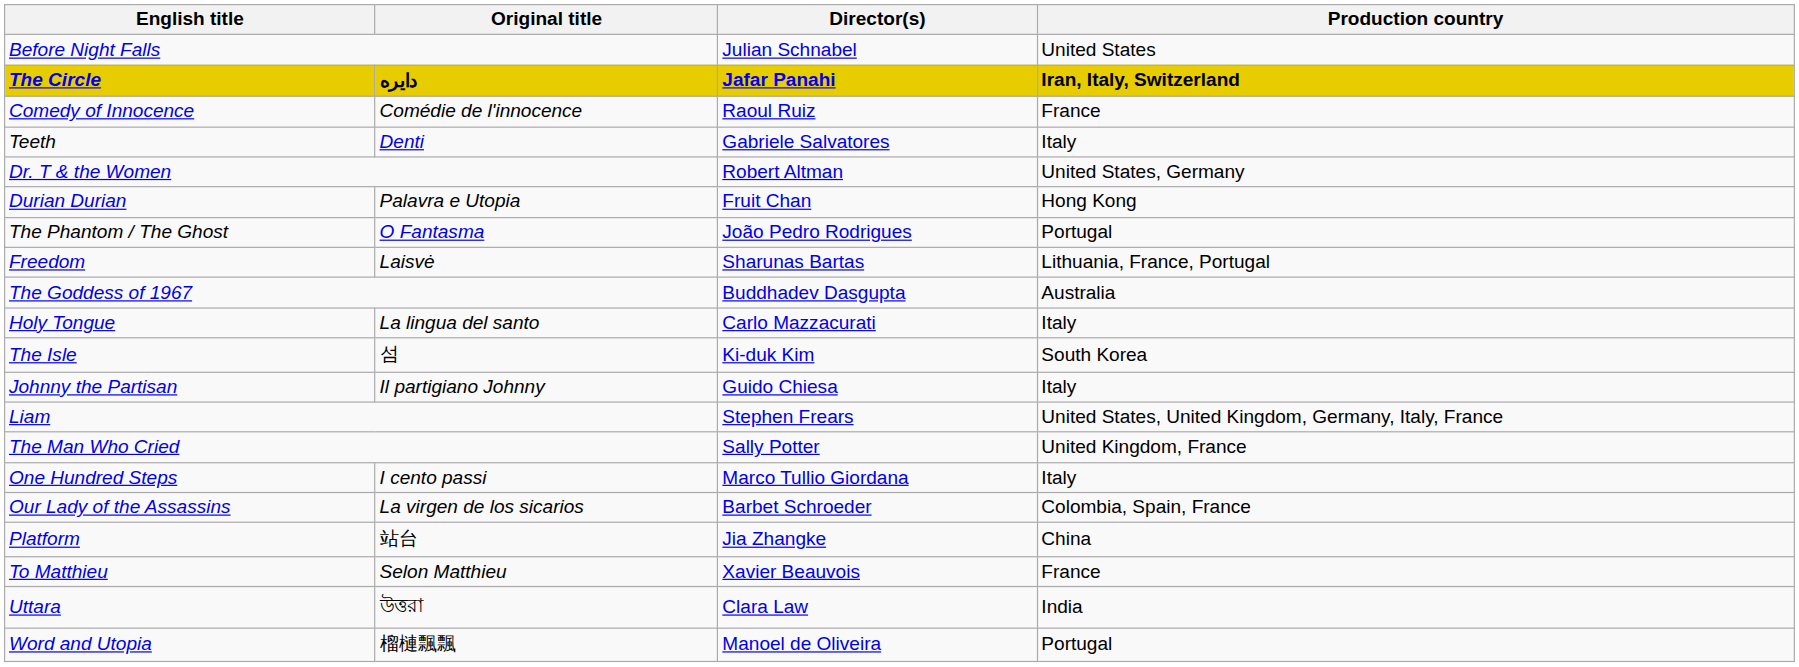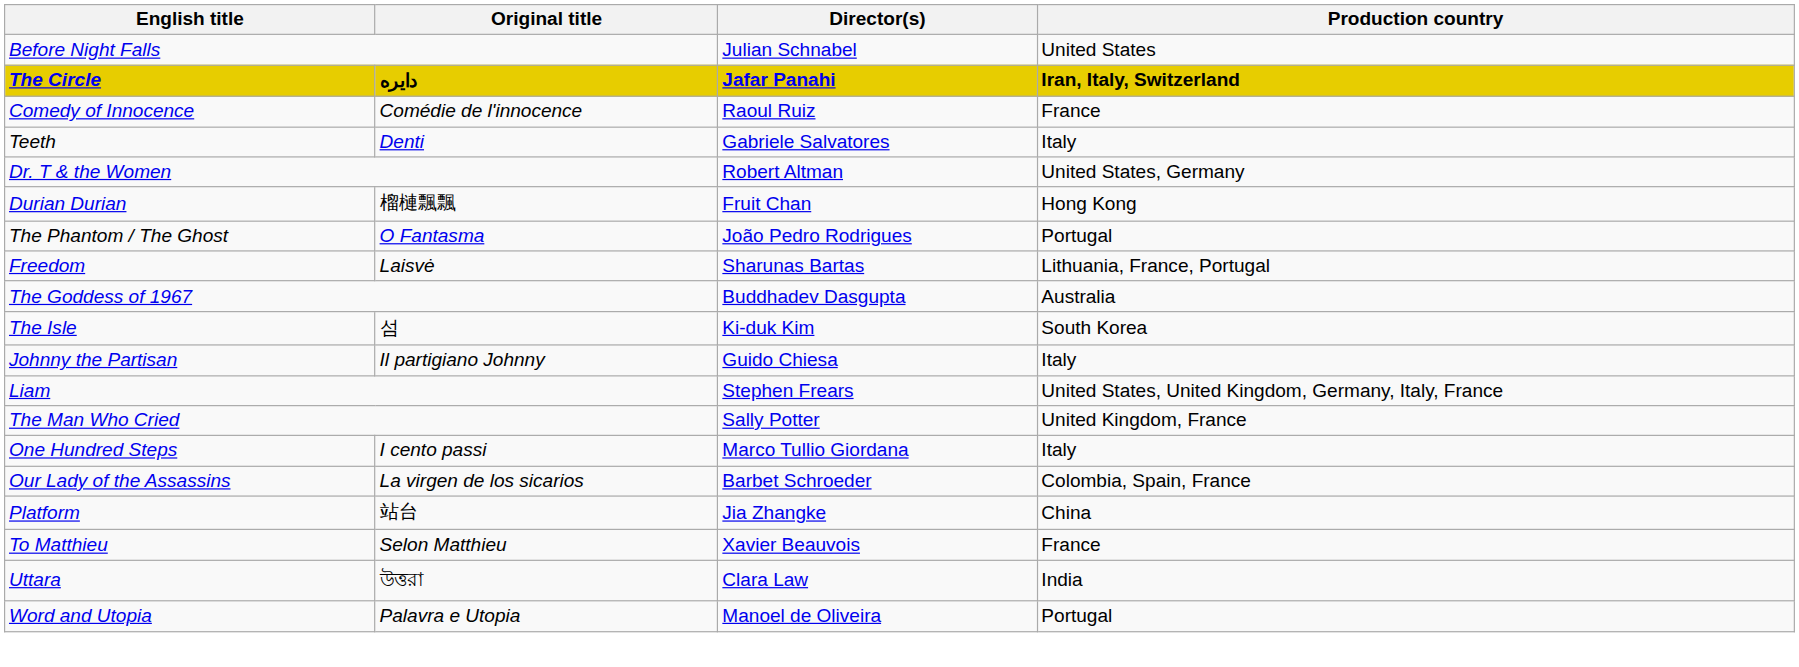 <table class="wikitable" width="95%">
 <tr>
 <th>English title</th>
 <th>Original title</th>
 <th>Director(s)</th>
 <th>Production country</th>
 </tr>
 <tr>
 <td colspan=2><em><a href='#'>Before Night Falls</a></em></td>
 <td data-sort-value="Schnabel"><a href='#'>Julian Schnabel</a></td>
 <td>United States</td>
 </tr>
 <tr style="background:#E7CD00;">
 <td data-sort-value="Circle"><strong><em><a href='#'>The Circle</a></em></strong></td>
 <td><strong>دایره</strong></td>
 <td data-sort-value="Panahi"><strong><a href='#'>Jafar Panahi</a></strong></td>
 <td><strong>Iran, Italy, Switzerland</strong></td>
 </tr>
 <tr>
 <td><em><a href='#'>Comedy of Innocence</a></em></td>
 <td><em>Comédie de l'innocence</em></td>
 <td data-sort-value="Ruiz"><a href='#'>Raoul Ruiz</a></td>
 <td>France</td>
 </tr>
 <tr>
 <td><em>Teeth</em></td>
 <td><em><a href='#'>Denti</a></em></td>
 <td data-sort-value="Salvatores"><a href='#'>Gabriele Salvatores</a></td>
 <td>Italy</td>
 </tr>
 <tr>
 <td colspan=2><em><a href='#'>Dr. T & the Women</a></em></td>
 <td data-sort-value="Altman"><a href='#'>Robert Altman</a></td>
 <td>United States, Germany</td>
 </tr>
 <tr>
 <td><em><a href='#'>Durian Durian</a></em></td>
-<td><em>Palavra e Utopia</em></td>
+<td>榴槤飄飄</td>
 <td data-sort-value="Chan"><a href='#'>Fruit Chan</a></td>
 <td>Hong Kong</td>
 </tr>
 <tr>
 <td data-sort-value="Fantasma"><em>The Phantom / The Ghost</em></td>
 <td><em><a href='#'>O Fantasma</a></em></td>
 <td data-sort-value="Rodrigues"><a href='#'>João Pedro Rodrigues</a></td>
 <td>Portugal</td>
 </tr>
 <tr>
 <td><em><a href='#'>Freedom</a></em></td>
 <td><em>Laisvė</em></td>
 <td data-sort-value="Bartas"><a href='#'>Sharunas Bartas</a></td>
 <td>Lithuania, France, Portugal</td>
 </tr>
 <tr>
 <td colspan=2 data-sort-value="Goddess"><em><a href='#'>The Goddess of 1967</a></em></td>
 <td data-sort-value="Dasgupta"><a href='#'>Buddhadev Dasgupta</a></td>
 <td>Australia</td>
-</tr>
-<tr>
-<td><em><a href='#'>Holy Tongue</a></em></td>
-<td data-sort-value="Lingua"><em>La lingua del santo</em></td>
-<td data-sort-value="Mazzacurati"><a href='#'>Carlo Mazzacurati</a></td>
-<td>Italy</td>
 </tr>
 <tr>
 <td data-sort-value="Isle"><em><a href='#'>The Isle</a></em></td>
 <td>섬</td>
 <td data-sort-value="Kim"><a href='#'>Ki-duk Kim</a></td>
 <td>South Korea</td>
 </tr>
 <tr>
 <td><em><a href='#'>Johnny the Partisan</a></em></td>
 <td data-sort-value="Partigiano"><em>Il partigiano Johnny</em></td>
 <td data-sort-value="Chiesa"><a href='#'>Guido Chiesa</a></td>
 <td>Italy</td>
 </tr>
 <tr>
 <td colspan=2><em><a href='#'>Liam</a></em></td>
 <td data-sort-value="Frears"><a href='#'>Stephen Frears</a></td>
 <td>United States, United Kingdom, Germany, Italy, France</td>
 </tr>
 <tr>
 <td colspan=2 data-sort-value="Man"><em><a href='#'>The Man Who Cried</a></em></td>
 <td data-sort-value="Potter"><a href='#'>Sally Potter</a></td>
 <td>United Kingdom, France</td>
 </tr>
 <tr>
 <td><em><a href='#'>One Hundred Steps</a></em></td>
 <td data-sort-value="Cento"><em>I cento passi</em></td>
 <td data-sort-value="Giordana"><a href='#'>Marco Tullio Giordana</a></td>
 <td>Italy</td>
 </tr>
 <tr>
 <td><em><a href='#'>Our Lady of the Assassins</a></em></td>
 <td data-sort-value="Virgen"><em>La virgen de los sicarios</em></td>
 <td data-sort-value="Schroeder"><a href='#'>Barbet Schroeder</a></td>
 <td>Colombia, Spain, France</td>
 </tr>
 <tr>
 <td><em><a href='#'>Platform</a></em></td>
 <td>站台</td>
 <td data-sort-value="Zhangke"><a href='#'>Jia Zhangke</a></td>
 <td>China</td>
 </tr>
 <tr>
 <td><em><a href='#'>To Matthieu</a></em></td>
 <td><em>Selon Matthieu</em></td>
 <td data-sort-value="Beauvois"><a href='#'>Xavier Beauvois</a></td>
 <td>France</td>
 </tr>
 <tr>
 <td><em><a href='#'>Uttara</a></em></td>
 <td>উত্তরা</td>
 <td data-sort-value="Law"><a href='#'>Clara Law</a></td>
 <td>India</td>
 </tr>
 <tr>
 <td><em><a href='#'>Word and Utopia</a></em></td>
-<td>榴槤飄飄</td>
+<td><em>Palavra e Utopia</em></td>
 <td data-sort-value="Oliveira"><a href='#'>Manoel de Oliveira</a></td>
 <td>Portugal</td>
 </tr>
 </table>
